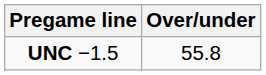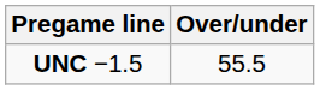 <table class="wikitable">
 <tr align="center">
 <th style=>Pregame line</th>
 <th style=>Over/under</th>
 </tr>
 <tr align="center">
 <td><strong>UNC</strong> −1.5</td>
-<td>55.8</td>
+<td>55.5</td>
 </tr>
 </table>
